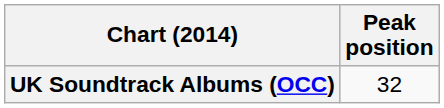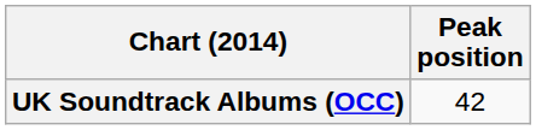 <table class="wikitable sortable plainrowheaders" style="text-align:center">
 <tr>
 <th scope="col">Chart (2014)</th>
 <th scope="col">Peak<br>position</th>
 </tr>
 <tr>
 <th scope="row">UK Soundtrack Albums (<a href='#'>OCC</a>)</th>
-<td>32</td>
+<td>42</td>
 </tr>
 </table>
